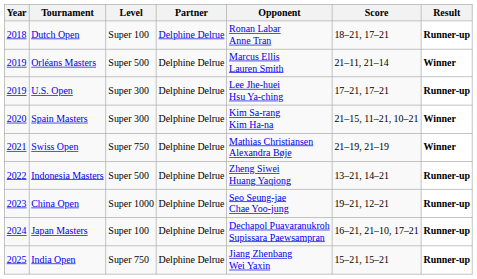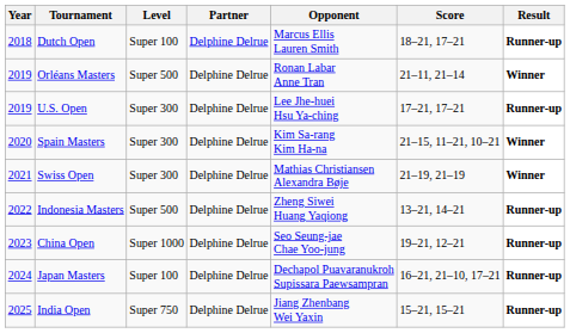 <table class="sortable wikitable" style="font-size: 90%;">
 <tr>
 <th>Year</th>
 <th>Tournament</th>
 <th>Level</th>
 <th>Partner</th>
 <th>Opponent</th>
 <th>Score</th>
 <th>Result</th>
 </tr>
 <tr>
 <td align="center"><a href='#'>2018</a></td>
 <td align="left"><a href='#'>Dutch Open</a></td>
 <td align="left">Super 100</td>
 <td align="left"> <a href='#'>Delphine Delrue</a></td>
-<td align="left"> <a href='#'>Ronan Labar</a><br> <a href='#'>Anne Tran</a></td>
+<td align="left"> <a href='#'>Marcus Ellis</a><br> <a href='#'>Lauren Smith</a></td>
 <td align="left">18–21, 17–21</td>
 <td style="text-align:left; background:white"> <strong>Runner-up</strong></td>
 </tr>
 <tr>
 <td align="center"><a href='#'>2019</a></td>
 <td align="left"><a href='#'>Orléans Masters</a></td>
 <td align="left">Super 500</td>
 <td align="left"> Delphine Delrue</td>
-<td align="left"> <a href='#'>Marcus Ellis</a><br> <a href='#'>Lauren Smith</a></td>
+<td align="left"> <a href='#'>Ronan Labar</a><br> <a href='#'>Anne Tran</a></td>
 <td align="left">21–11, 21–14</td>
 <td style="text-align:left; background:white"> <strong>Winner</strong></td>
 </tr>
 <tr>
 <td align="center"><a href='#'>2019</a></td>
 <td align="left"><a href='#'>U.S. Open</a></td>
 <td align="left">Super 300</td>
 <td align="left"> Delphine Delrue</td>
 <td align="left"> <a href='#'>Lee Jhe-huei</a><br> <a href='#'>Hsu Ya-ching</a></td>
 <td align="left">17–21, 17–21</td>
 <td style="text-align:left; background:white"> <strong>Runner-up</strong></td>
 </tr>
 <tr>
 <td align="center"><a href='#'>2020</a></td>
 <td align="left"><a href='#'>Spain Masters</a></td>
 <td align="left">Super 300</td>
 <td align="left"> Delphine Delrue</td>
 <td align="left"> <a href='#'>Kim Sa-rang</a><br> <a href='#'>Kim Ha-na</a></td>
 <td align="left">21–15, 11–21, 10–21</td>
 <td style="text-align:left; background:white"> <strong>Winner</strong></td>
 </tr>
 <tr>
 <td align="center"><a href='#'>2021</a></td>
 <td align="left"><a href='#'>Swiss Open</a></td>
-<td align="left">Super 750</td>
+<td align="left">Super 300</td>
 <td align="left"> Delphine Delrue</td>
 <td align="left"> <a href='#'>Mathias Christiansen</a><br> <a href='#'>Alexandra Bøje</a></td>
 <td align="left">21–19, 21–19</td>
 <td style="text-align:left; background:white"> <strong>Winner</strong></td>
 </tr>
 <tr>
 <td align="center"><a href='#'>2022</a></td>
 <td align="left"><a href='#'>Indonesia Masters</a></td>
 <td align="left">Super 500</td>
 <td align="left"> Delphine Delrue</td>
 <td align="left"> <a href='#'>Zheng Siwei</a><br> <a href='#'>Huang Yaqiong</a></td>
 <td align="left">13–21, 14–21</td>
 <td style="text-align:left; background:white"> <strong>Runner-up</strong></td>
 </tr>
 <tr>
 <td align="center"><a href='#'>2023</a></td>
 <td align="left"><a href='#'>China Open</a></td>
 <td align="left">Super 1000</td>
 <td align="left"> Delphine Delrue</td>
 <td align="left"> <a href='#'>Seo Seung-jae</a><br> <a href='#'>Chae Yoo-jung</a></td>
 <td align="left">19–21, 12–21</td>
 <td style="text-align:left; background:white"> <strong>Runner-up</strong></td>
 </tr>
 <tr>
 <td align="center"><a href='#'>2024</a></td>
 <td align="left"><a href='#'>Japan Masters</a></td>
 <td align="left">Super 100</td>
 <td align="left"> Delphine Delrue</td>
 <td align="left"> <a href='#'>Dechapol Puavaranukroh</a><br> <a href='#'>Supissara Paewsampran</a></td>
 <td align="left">16–21, 21–10, 17–21</td>
 <td style="text-align:left; background:white"> <strong>Runner-up</strong></td>
 </tr>
 <tr>
 <td align="center"><a href='#'>2025</a></td>
 <td align="left"><a href='#'>India Open</a></td>
 <td align="left">Super 750</td>
 <td align="left"> Delphine Delrue</td>
 <td align="left"> <a href='#'>Jiang Zhenbang</a><br> <a href='#'>Wei Yaxin</a></td>
 <td align="left">15–21, 15–21</td>
 <td style="text-align:left; background:white"> <strong>Runner-up</strong></td>
 </tr>
 </table>
